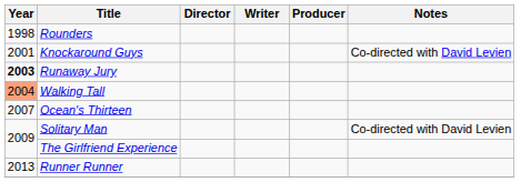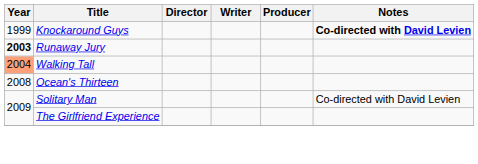 <table class="wikitable">
 <tr>
 <th>Year</th>
 <th>Title</th>
 <th width=65>Director</th>
 <th width=65>Writer</th>
 <th width=65>Producer</th>
 <th>Notes</th>
 </tr>
 <tr>
-<td>1998</td>
-<td><em><a href='#'>Rounders</a></em></td>
-<td></td>
-<td></td>
-<td></td>
-<td></td>
-</tr>
-<tr>
-<td>2001</td>
+<td>1999</td>
 <td><em><a href='#'>Knockaround Guys</a></em></td>
 <td></td>
 <td></td>
 <td></td>
-<td>Co-directed with <a href='#'>David Levien</a></td>
+<td><strong>Co-directed with <a href='#'>David Levien</a></strong></td>
 </tr>
 <tr>
 <td><strong>2003</strong></td>
 <td><em><a href='#'>Runaway Jury</a></em></td>
 <td></td>
 <td></td>
 <td></td>
 <td></td>
 </tr>
 <tr>
 <td style="background: lightsalmon;">2004</td>
 <td><em><a href='#'>Walking Tall</a></em></td>
 <td></td>
 <td></td>
 <td></td>
 <td></td>
 </tr>
 <tr>
-<td>2007</td>
+<td>2008</td>
 <td><em><a href='#'>Ocean's Thirteen</a></em></td>
 <td></td>
 <td></td>
 <td></td>
 <td></td>
 </tr>
 <tr>
 <td rowspan=2>2009</td>
 <td><em><a href='#'>Solitary Man</a></em></td>
 <td></td>
 <td></td>
 <td></td>
 <td>Co-directed with David Levien</td>
 </tr>
 <tr>
 <td><em><a href='#'>The Girlfriend Experience</a></em></td>
 <td></td>
 <td></td>
 <td></td>
 <td></td>
 </tr>
 <tr>
-<td>2013</td>
-<td><em><a href='#'>Runner Runner</a></em></td>
-<td></td>
-<td></td>
-<td></td>
-<td></td>
-</tr>
-<tr>
 </tr>
 </table>
